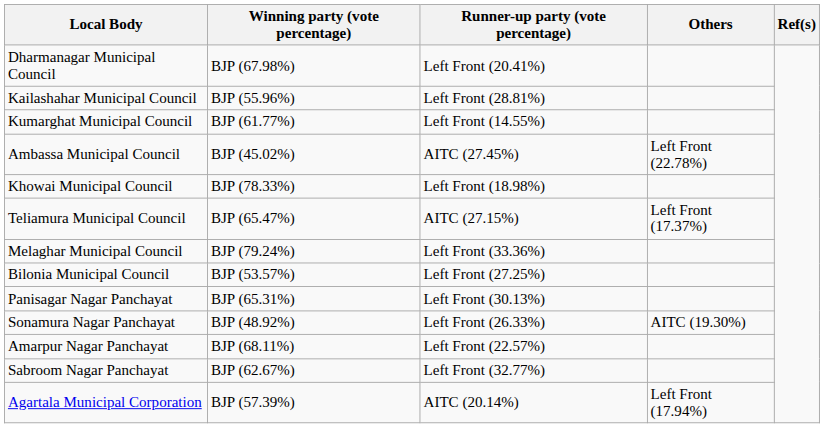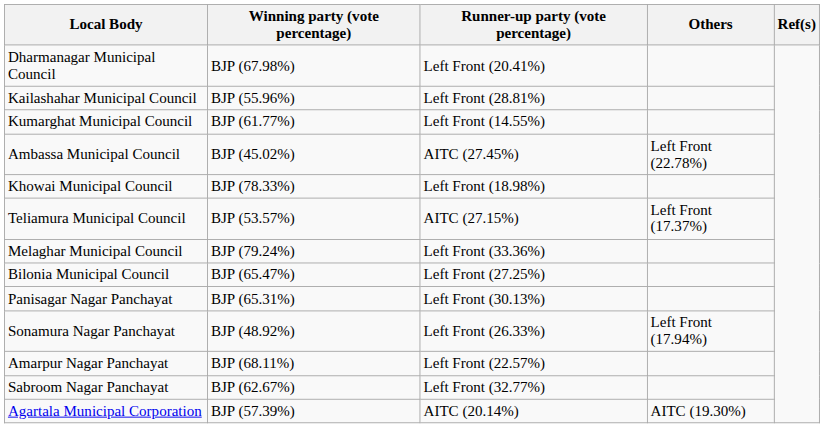 <table class="wikitable">
 <tr>
 <th>Local Body</th>
 <th>Winning party (vote percentage)</th>
 <th>Runner-up party (vote percentage)</th>
 <th>Others </th>
 <th>Ref(s)</th>
 </tr>
 <tr>
 <td>Dharmanagar Municipal Council</td>
 <td>BJP (67.98%)</td>
 <td>Left Front (20.41%)</td>
 <td></td>
 <td rowspan="20"></td>
 </tr>
 <tr>
 <td>Kailashahar Municipal Council</td>
 <td>BJP (55.96%)</td>
 <td>Left Front (28.81%)</td>
 <td></td>
 </tr>
 <tr>
 <td>Kumarghat Municipal Council</td>
 <td>BJP (61.77%)</td>
 <td>Left Front (14.55%)</td>
 <td></td>
 </tr>
 <tr>
 <td>Ambassa Municipal Council</td>
 <td>BJP (45.02%)</td>
 <td>AITC (27.45%)</td>
 <td>Left Front (22.78%)</td>
 </tr>
 <tr>
 <td>Khowai Municipal Council</td>
 <td>BJP (78.33%)</td>
 <td>Left Front (18.98%)</td>
 <td></td>
 </tr>
 <tr>
 <td>Teliamura Municipal Council</td>
-<td>BJP (65.47%)</td>
+<td>BJP (53.57%)</td>
 <td>AITC (27.15%)</td>
 <td>Left Front (17.37%)</td>
 </tr>
 <tr>
 <td>Melaghar Municipal Council</td>
 <td>BJP (79.24%)</td>
 <td>Left Front (33.36%)</td>
 <td></td>
 </tr>
 <tr>
 <td>Bilonia Municipal Council</td>
-<td>BJP (53.57%)</td>
+<td>BJP (65.47%)</td>
 <td>Left Front (27.25%)</td>
 <td></td>
 </tr>
 <tr>
 <td>Panisagar Nagar Panchayat</td>
 <td>BJP (65.31%)</td>
 <td>Left Front (30.13%)</td>
 <td></td>
 </tr>
 <tr>
 <td>Sonamura Nagar Panchayat</td>
 <td>BJP (48.92%)</td>
 <td>Left Front (26.33%)</td>
-<td>AITC (19.30%)</td>
+<td>Left Front (17.94%)</td>
 </tr>
 <tr>
 <td>Amarpur Nagar Panchayat</td>
 <td>BJP (68.11%)</td>
 <td>Left Front (22.57%)</td>
 <td></td>
 </tr>
 <tr>
 <td>Sabroom Nagar Panchayat</td>
 <td>BJP (62.67%)</td>
 <td>Left Front (32.77%)</td>
 <td></td>
 </tr>
 <tr>
 <td><a href='#'>Agartala Municipal Corporation</a></td>
 <td>BJP (57.39%)</td>
 <td>AITC (20.14%)</td>
-<td>Left Front (17.94%)</td>
+<td>AITC (19.30%)</td>
 </tr>
 </table>
